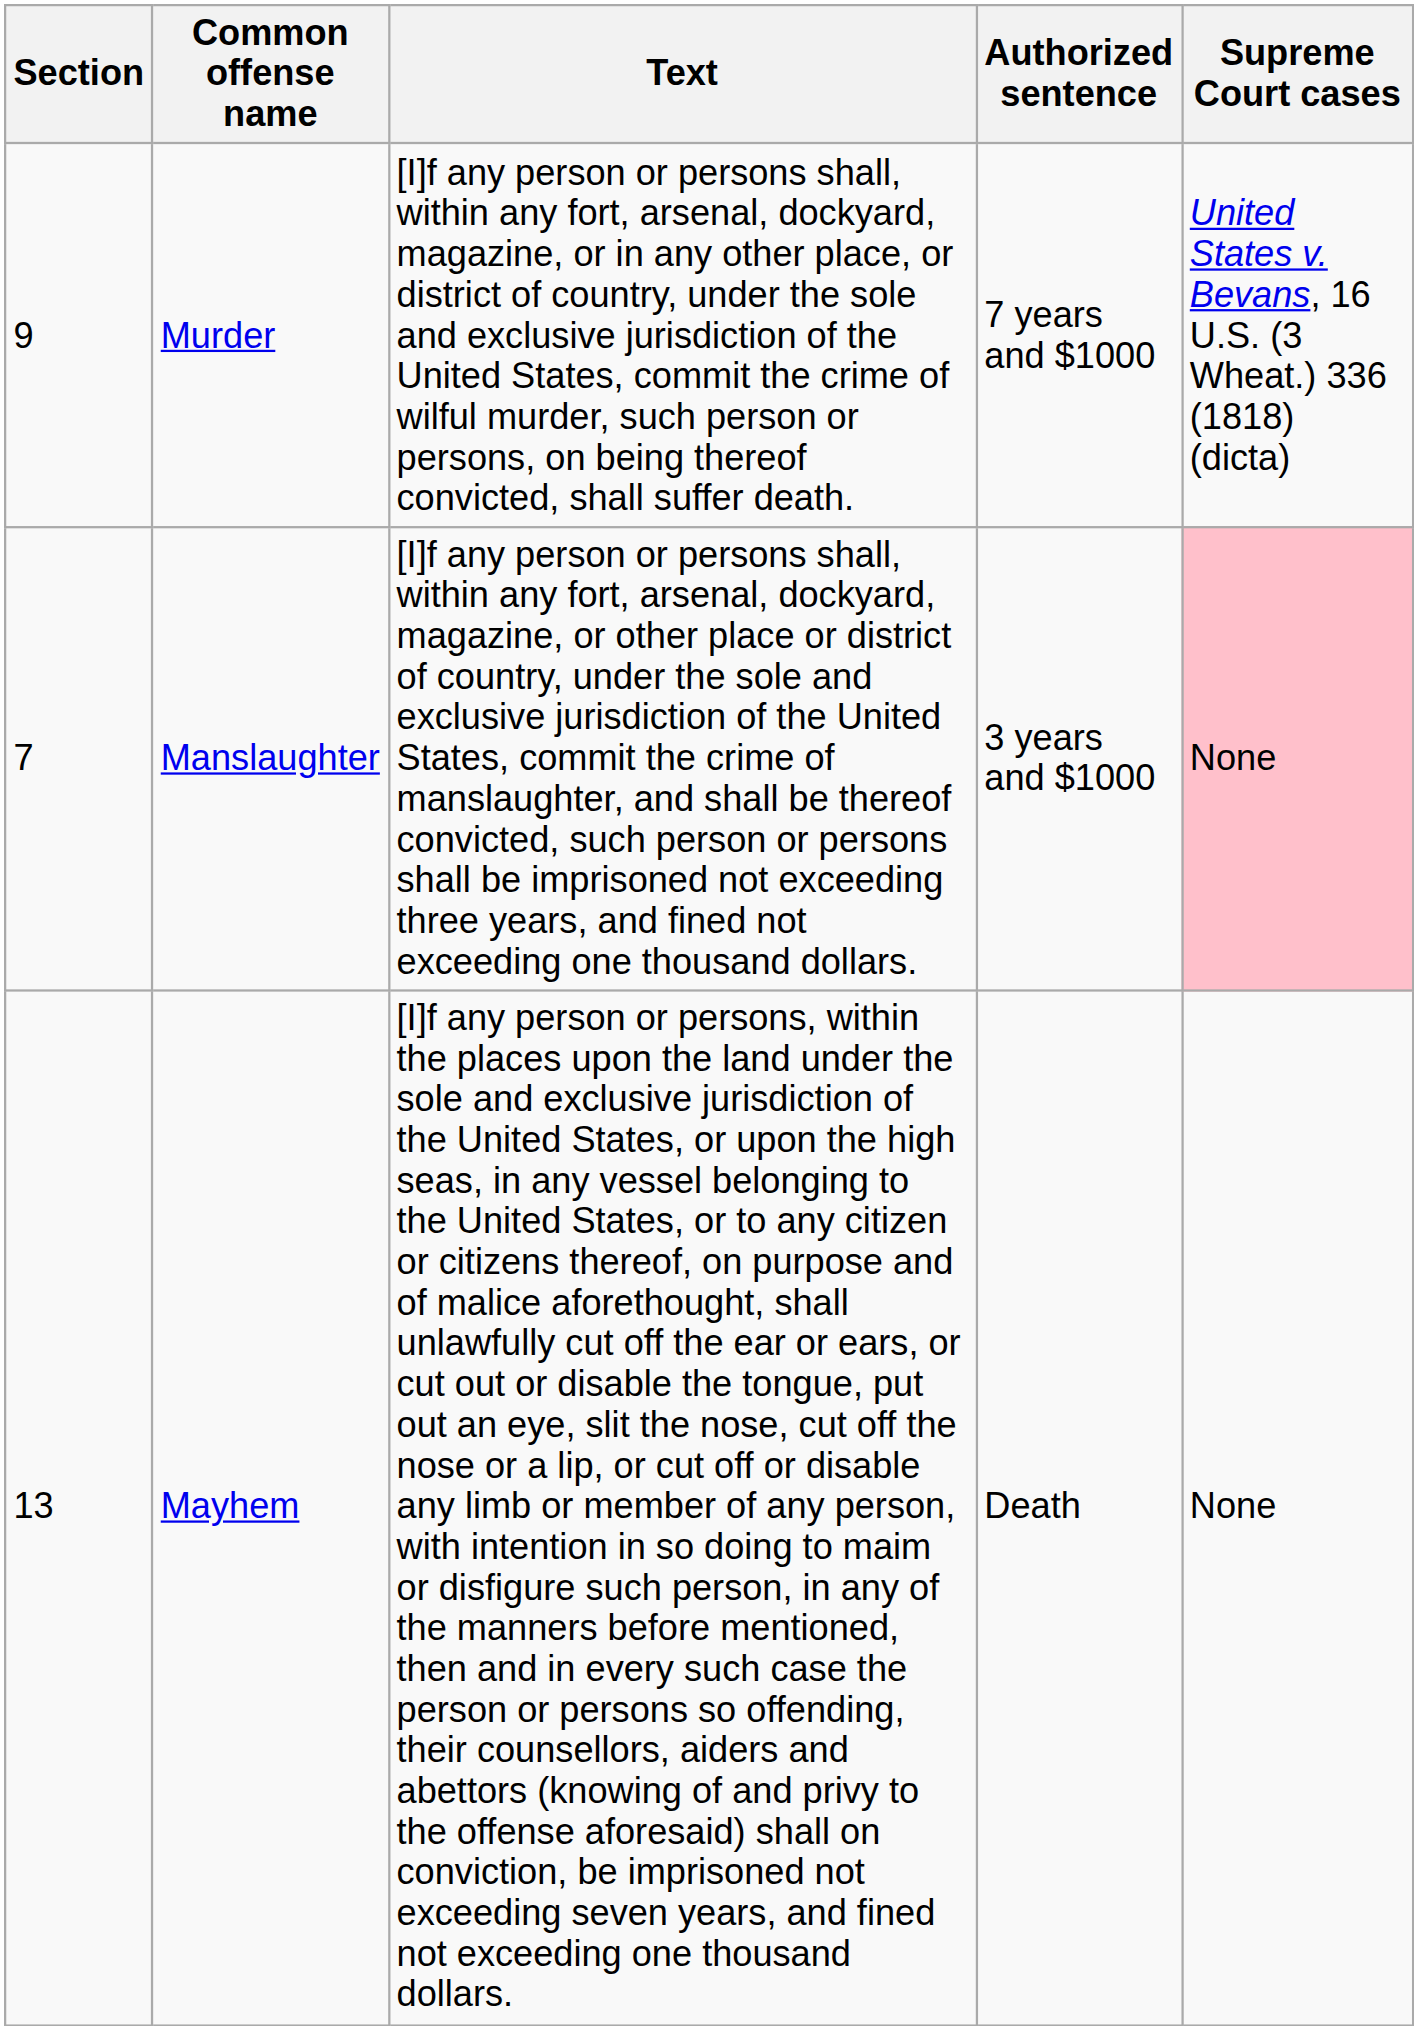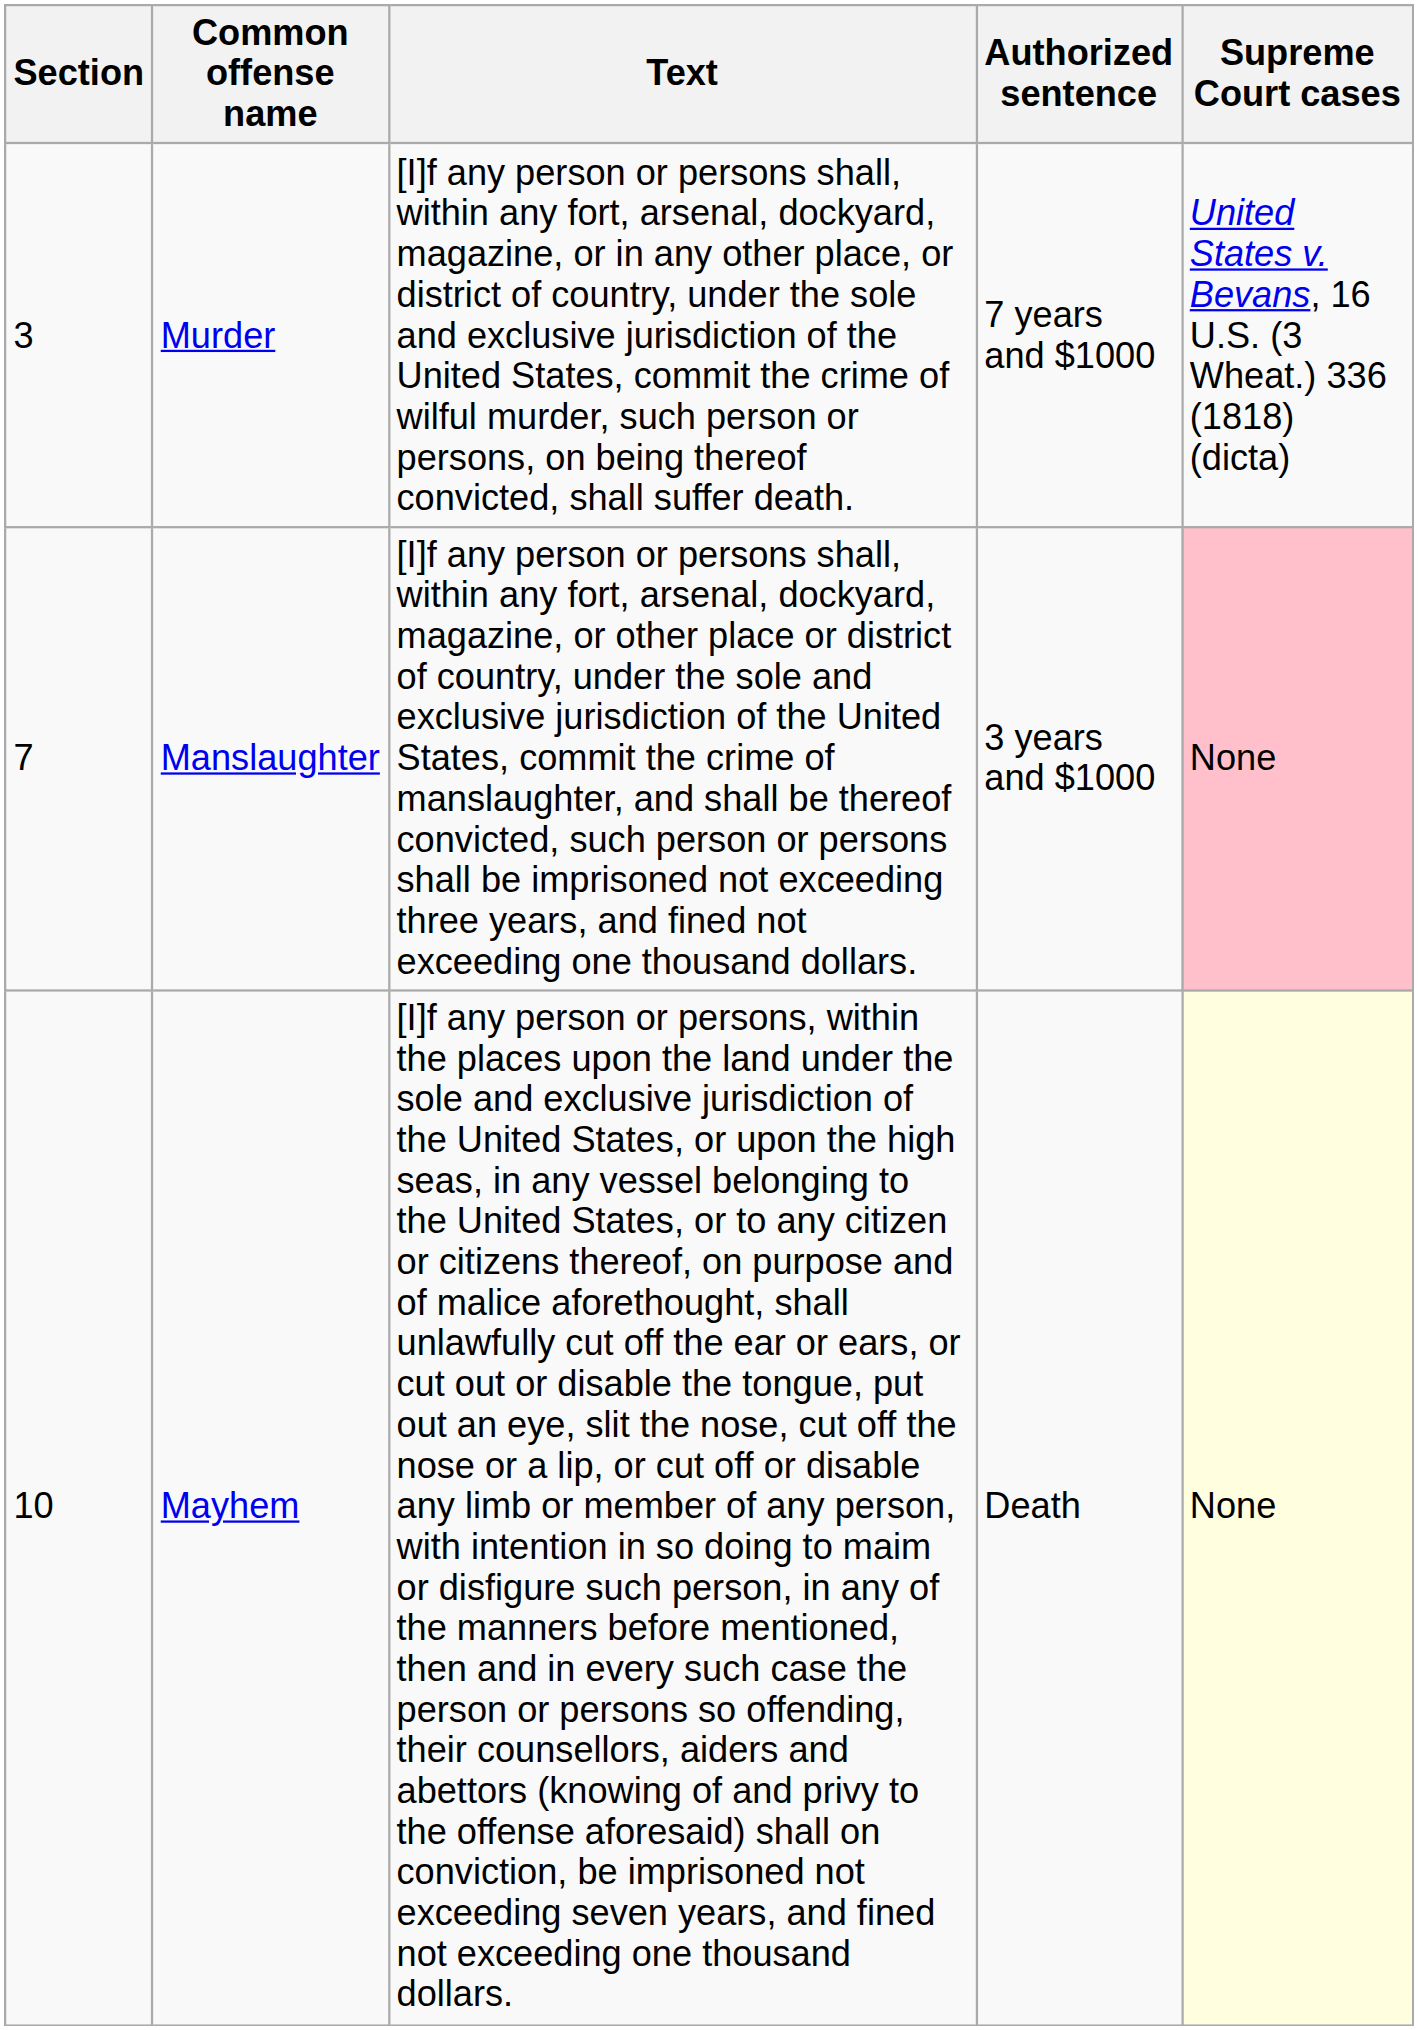 <table class="wikitable" style="width:100%">
 <tr>
 <th scope=col width="5%">Section</th>
 <th scope=col width="8%">Common offense name</th>
 <th scope=col width="62%">Text</th>
 <th scope=col widht="5%">Authorized sentence</th>
 <th scope=col width="20%">Supreme Court cases</th>
 </tr>
 <tr>
-<td>9</td>
+<td>3</td>
 <td><a href='#'>Murder</a></td>
 <td>[I]f any person or persons shall, within any fort, arsenal, dockyard, magazine, or in any other place, or district of country, under the sole and exclusive jurisdiction of the United States, commit the crime of wilful murder, such person or persons, on being thereof convicted, shall suffer death.</td>
 <td>7 years and $1000</td>
 <td><em><a href='#'>United States v. Bevans</a></em>, 16 U.S. (3 Wheat.) 336 (1818) (dicta)</td>
 </tr>
 <tr>
 <td>7</td>
 <td><a href='#'>Manslaughter</a></td>
 <td>[I]f any person or persons shall, within any fort, arsenal, dockyard, magazine, or other place or district of country, under the sole and exclusive jurisdiction of the United States, commit the crime of manslaughter, and shall be thereof convicted, such person or persons shall be imprisoned not exceeding three years, and fined not exceeding one thousand dollars.</td>
 <td>3 years and $1000</td>
 <td style="background: pink;">None</td>
 </tr>
 <tr>
-<td>13</td>
+<td>10</td>
 <td><a href='#'>Mayhem</a></td>
 <td>[I]f any person or persons, within the places upon the land under the sole and exclusive jurisdiction of the United States, or upon the high seas, in any vessel belonging to the United States, or to any citizen or citizens thereof, on purpose and of malice aforethought, shall unlawfully cut off the ear or ears, or cut out or disable the tongue, put out an eye, slit the nose, cut off the nose or a lip, or cut off or disable any limb or member of any person, with intention in so doing to maim or disfigure such person, in any of the manners before mentioned, then and in every such case the person or persons so offending, their counsellors, aiders and abettors (knowing of and privy to the offense aforesaid) shall on conviction, be imprisoned not exceeding seven years, and fined not exceeding one thousand dollars.</td>
 <td>Death</td>
-<td>None</td>
+<td style="background: lightyellow;">None</td>
 </tr>
 </table>
